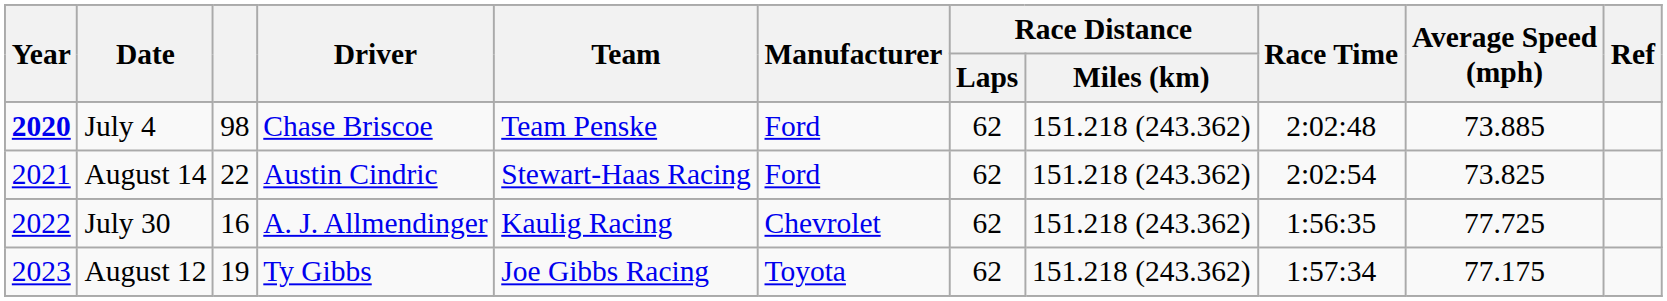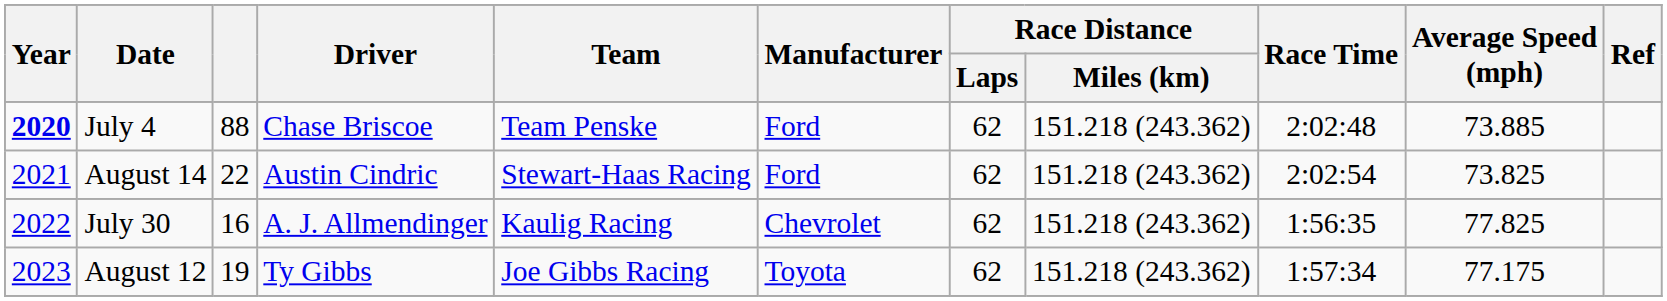 <table class="wikitable" style="font-size: 95%;">
 <tr>
 <th rowspan=2>Year</th>
 <th rowspan=2>Date</th>
 <th rowspan=2></th>
 <th rowspan=2>Driver</th>
 <th rowspan=2>Team</th>
 <th rowspan=2>Manufacturer</th>
 <th colspan=2>Race Distance</th>
 <th rowspan=2>Race Time</th>
 <th rowspan=2>Average Speed<br>(mph)</th>
 <th rowspan=2>Ref</th>
 </tr>
 <tr>
 <th>Laps</th>
 <th>Miles (km)</th>
 </tr>
 <tr>
 <td><strong><a href='#'>2020</a></strong></td>
 <td>July 4</td>
-<td style="text-align:center;">98</td>
+<td style="text-align:center;">88</td>
 <td><a href='#'>Chase Briscoe</a></td>
 <td><a href='#'>Team Penske</a></td>
 <td><a href='#'>Ford</a></td>
 <td style="text-align:center;">62</td>
 <td style="text-align:center;">151.218 (243.362)</td>
 <td style="text-align:center;">2:02:48</td>
 <td style="text-align:center;">73.885</td>
 <td style="text-align:center;"></td>
 </tr>
 <tr>
 <td><a href='#'>2021</a></td>
 <td>August 14</td>
 <td style="text-align:center;">22</td>
 <td><a href='#'>Austin Cindric</a></td>
 <td><a href='#'>Stewart-Haas Racing</a></td>
 <td><a href='#'>Ford</a></td>
 <td style="text-align:center;">62</td>
 <td style="text-align:center;">151.218 (243.362)</td>
 <td style="text-align:center;">2:02:54</td>
 <td style="text-align:center;">73.825</td>
 <td style="text-align:center;"></td>
 </tr>
 <tr>
 <td><a href='#'>2022</a></td>
 <td>July 30</td>
 <td style="text-align:center;">16</td>
 <td><a href='#'>A. J. Allmendinger</a></td>
 <td><a href='#'>Kaulig Racing</a></td>
 <td><a href='#'>Chevrolet</a></td>
 <td style="text-align:center;">62</td>
 <td style="text-align:center;">151.218 (243.362)</td>
 <td style="text-align:center;">1:56:35</td>
-<td style="text-align:center;">77.725</td>
+<td style="text-align:center;">77.825</td>
 <td style="text-align:center;"></td>
 </tr>
 <tr>
 <td><a href='#'>2023</a></td>
 <td>August 12</td>
 <td style="text-align:center;">19</td>
 <td><a href='#'>Ty Gibbs</a></td>
 <td><a href='#'>Joe Gibbs Racing</a></td>
 <td><a href='#'>Toyota</a></td>
 <td style="text-align:center;">62</td>
 <td style="text-align:center;">151.218 (243.362)</td>
 <td style="text-align:center;">1:57:34</td>
 <td style="text-align:center;">77.175</td>
 <td style="text-align:center;"></td>
 </tr>
 </table>
